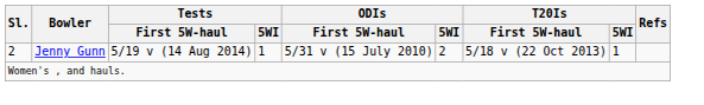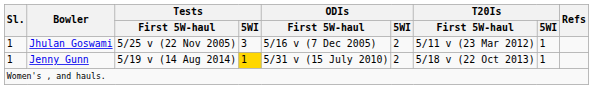 <table class="wikitable sortable" style="font-size:95%;">
 <tr>
 <th rowspan=2>Sl.</th>
 <th rowspan=2>Bowler</th>
 <th colspan=2>Tests</th>
 <th colspan=2>ODIs</th>
 <th colspan=2>T20Is</th>
 <th rowspan=2>Refs</th>
 </tr>
 <tr>
 <th>First 5W-haul</th>
 <th>5WI</th>
 <th>First 5W-haul</th>
 <th>5WI</th>
 <th>First 5W-haul</th>
 <th>5WI</th>
 </tr>
 <tr>
+<td>1</td>
+<td> <a href='#'>Jhulan Goswami</a></td>
+<td>5/25 v  (22 Nov 2005)</td>
+<td>3</td>
+<td>5/16 v  (7 Dec 2005)</td>
 <td>2</td>
+<td>5/11 v  (23 Mar 2012)</td>
+<td>1</td>
+<td></td>
+</tr>
+<tr>
+<td>1</td>
 <td> <a href='#'>Jenny Gunn</a></td>
 <td>5/19 v  (14 Aug 2014)</td>
-<td>1</td>
+<td style="background: gold;">1</td>
 <td>5/31 v  (15 July 2010)</td>
 <td>2</td>
 <td>5/18 v  (22 Oct 2013)</td>
 <td>1</td>
 <td></td>
 </tr>
 <tr class=sortbottom>
 <td colspan=9><small>Women's ,  and  hauls.</small></td>
 </tr>
 </table>
